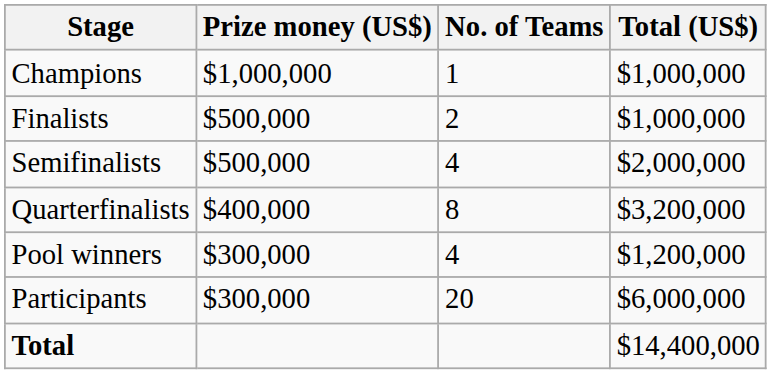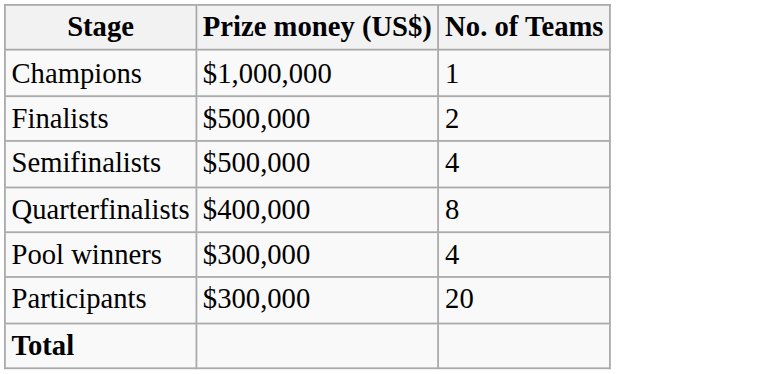 <table class="wikitable">
 <tr>
 <th>Stage</th>
 <th>Prize money (US$)</th>
 <th>No. of Teams</th>
-<th>Total (US$)</th>
 </tr>
 <tr>
 <td>Champions</td>
 <td>$1,000,000</td>
 <td>1</td>
-<td>$1,000,000</td>
 </tr>
 <tr>
 <td>Finalists</td>
 <td>$500,000</td>
 <td>2</td>
-<td>$1,000,000</td>
 </tr>
 <tr>
 <td>Semifinalists</td>
 <td>$500,000</td>
 <td>4</td>
-<td>$2,000,000</td>
 </tr>
 <tr>
 <td>Quarterfinalists</td>
 <td>$400,000</td>
 <td>8</td>
-<td>$3,200,000</td>
 </tr>
 <tr>
 <td>Pool winners</td>
 <td>$300,000</td>
 <td>4</td>
-<td>$1,200,000</td>
 </tr>
 <tr>
 <td>Participants</td>
 <td>$300,000</td>
 <td>20</td>
-<td>$6,000,000</td>
 </tr>
 <tr>
 <td><strong>Total</strong></td>
 <td> </td>
 <td> </td>
-<td align=right>$14,400,000</td>
 </tr>
 </table>
